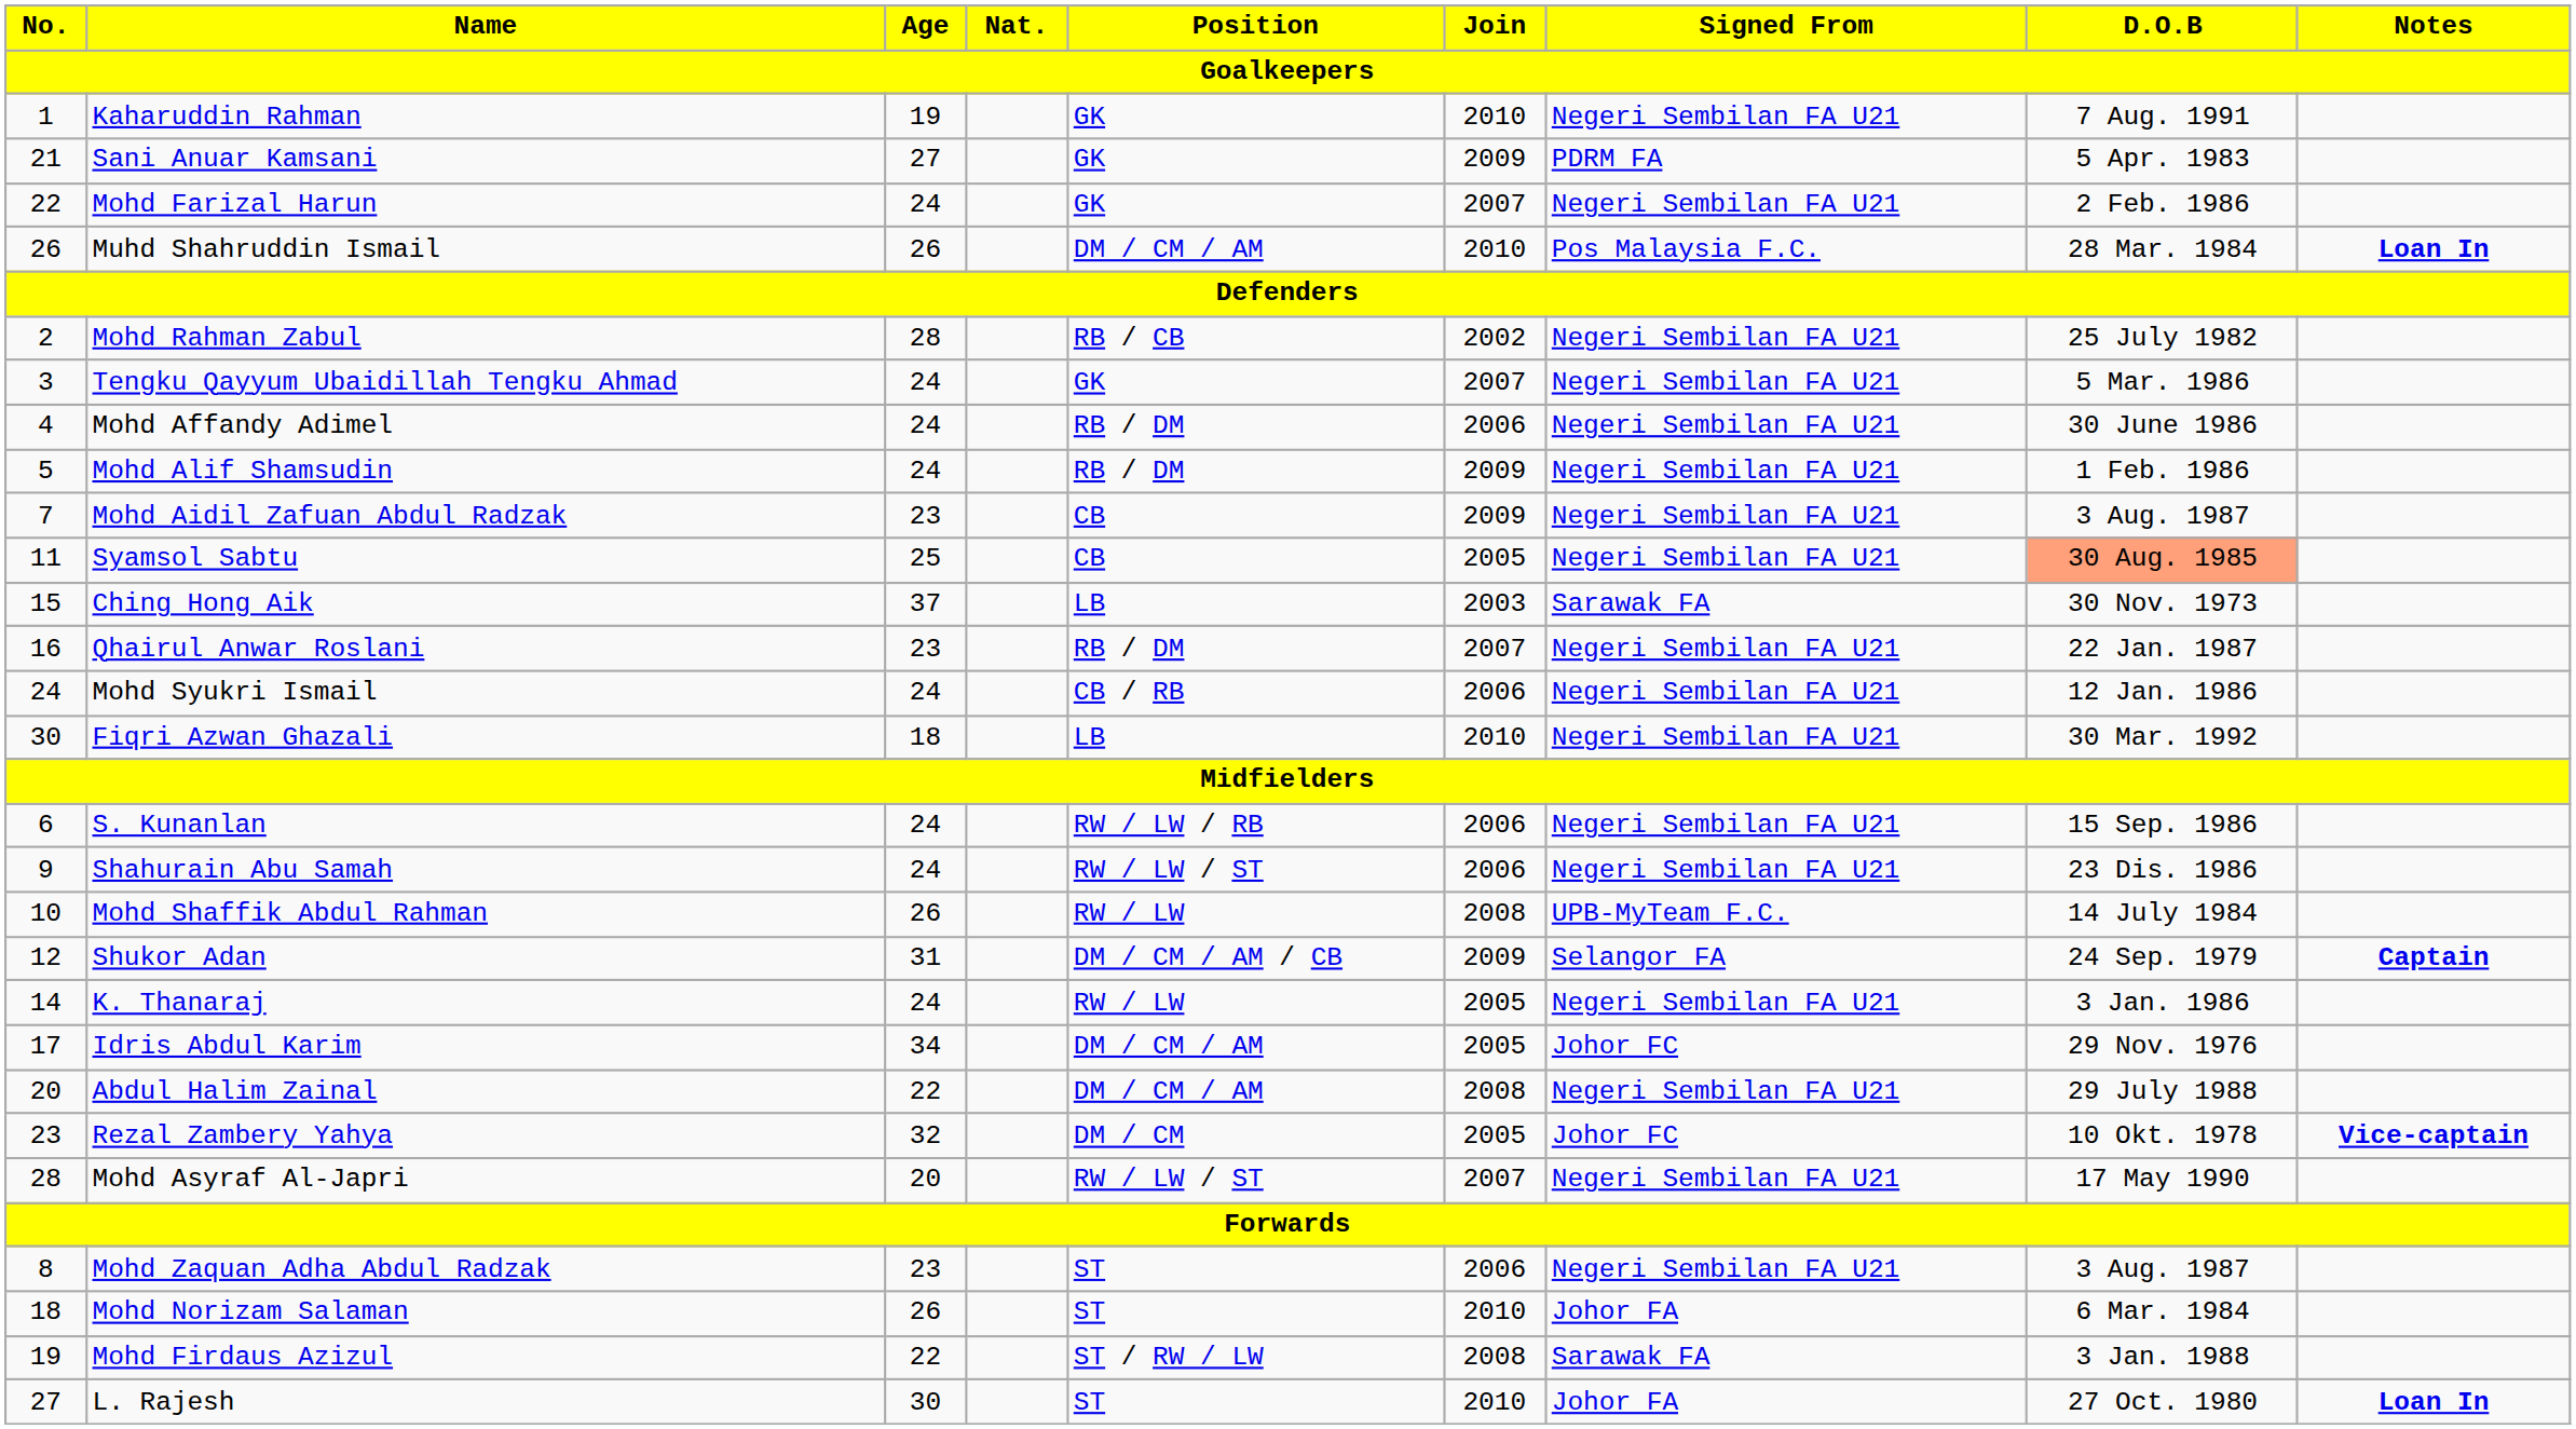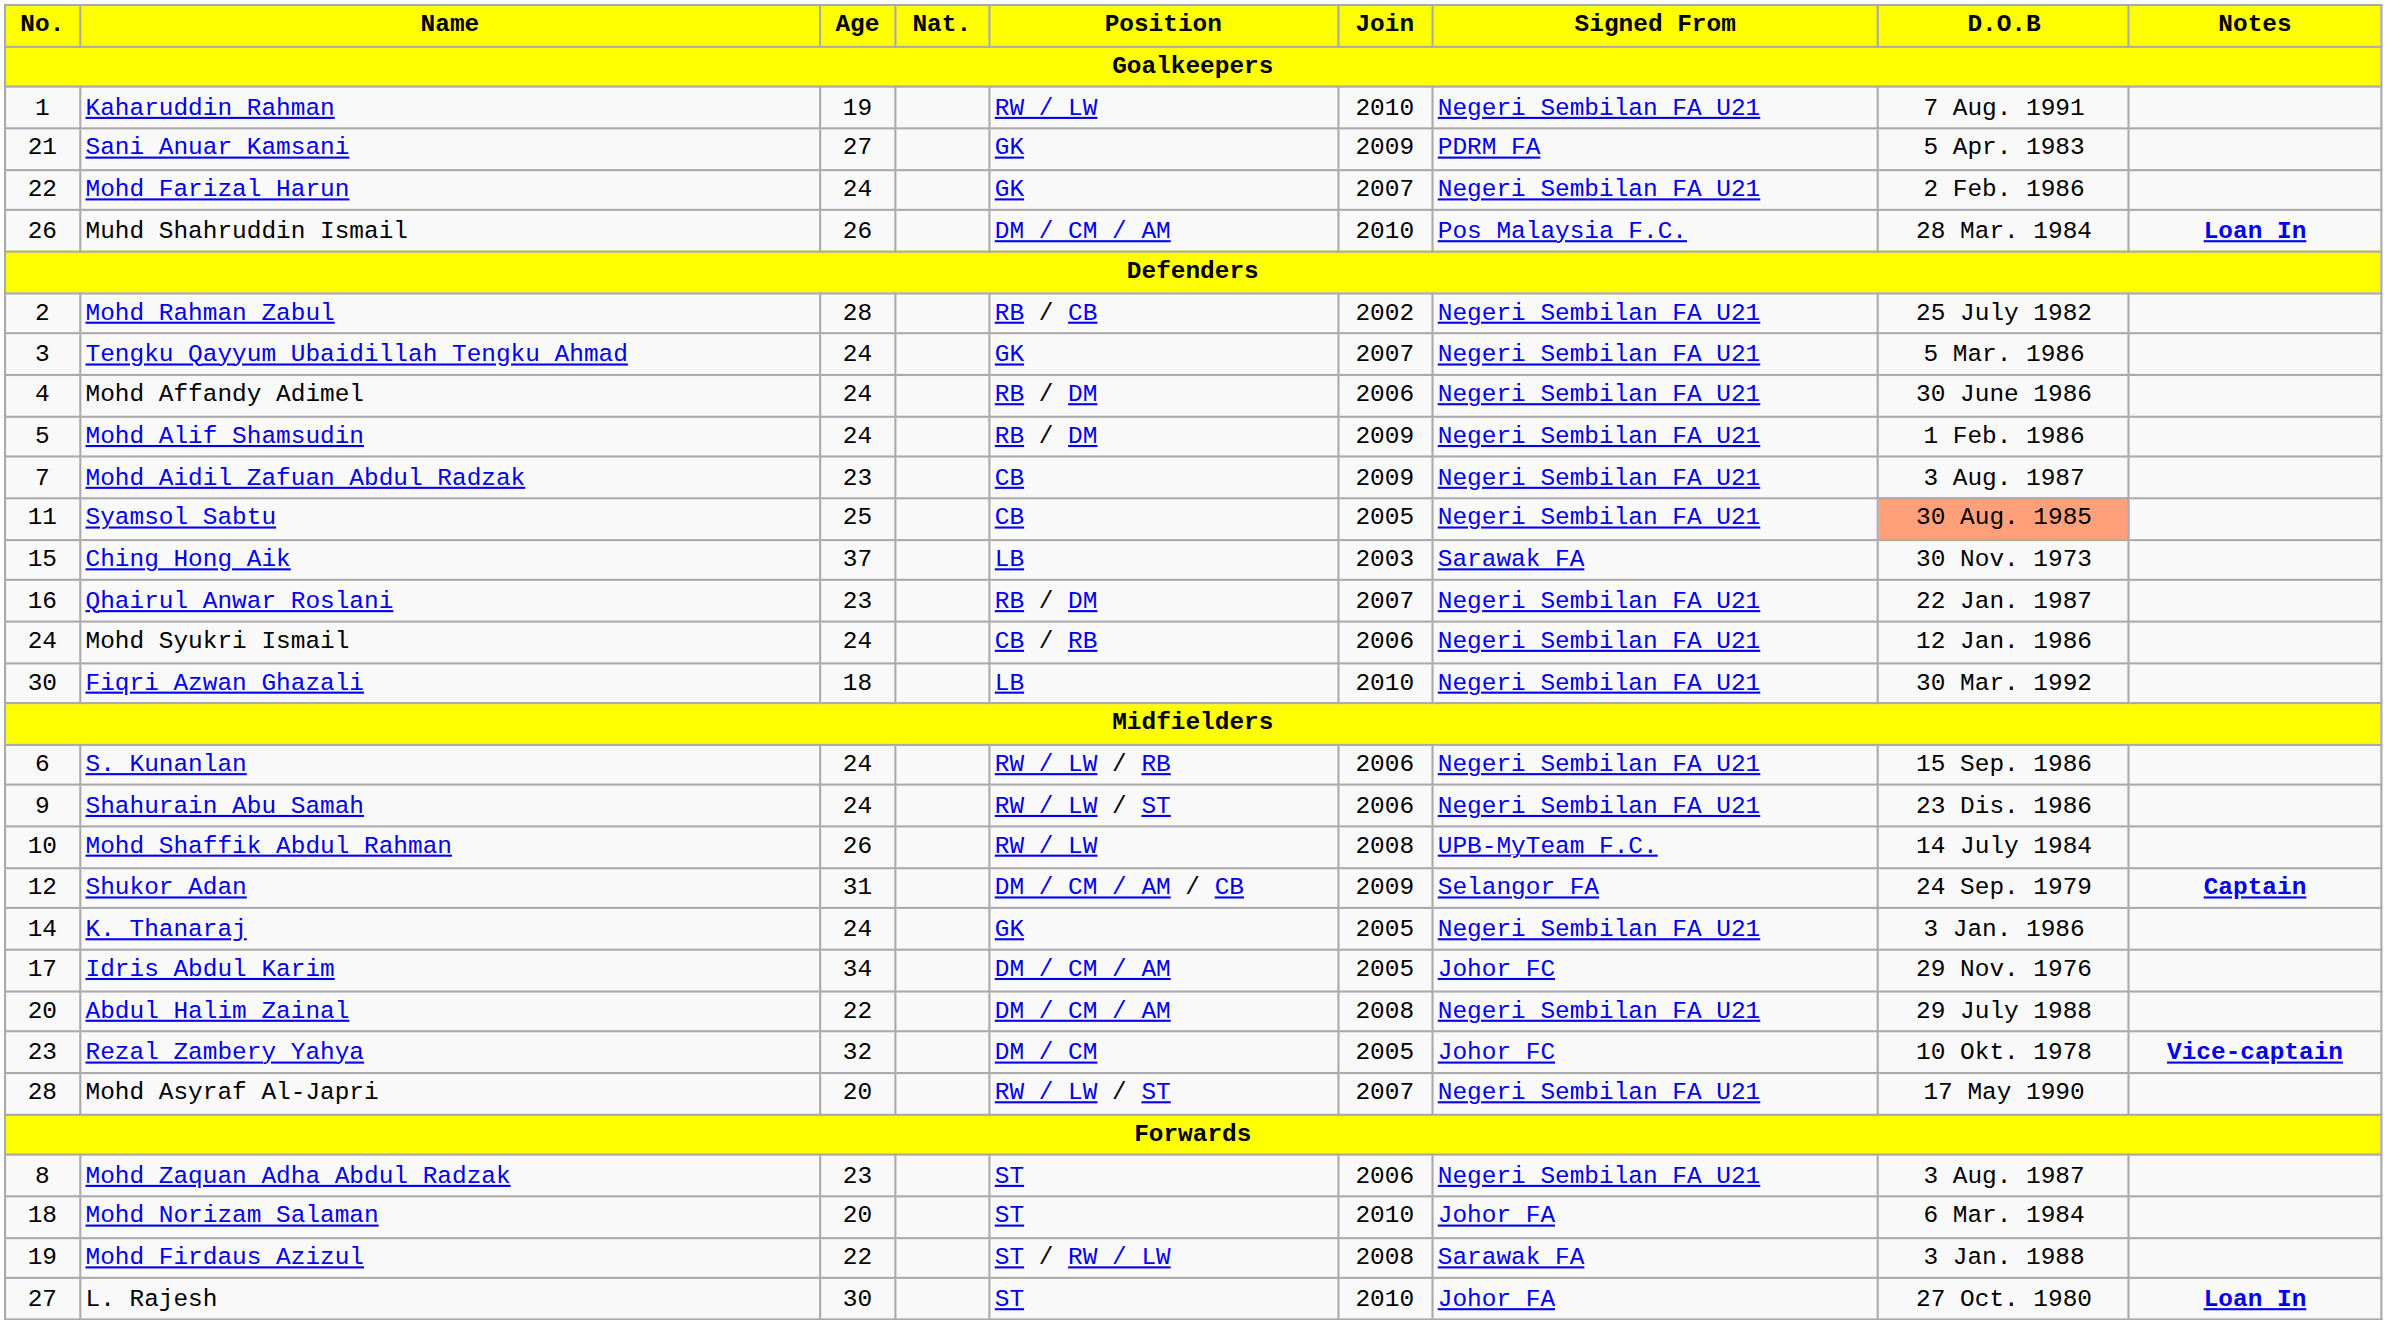 <table class="wikitable sortable"  style="text-align:center; font-size:90%; width:90%;">
 <tr>
 <th style="background:yellow; color:black;">No.</th>
 <th style="background:yellow; color:black;">Name</th>
 <th style="background:yellow; color:black;">Age</th>
 <th style="background:yellow; color:black;">Nat.</th>
 <th style="background:yellow; color:black;">Position</th>
 <th style="background:yellow; color:black;">Join</th>
 <th style="background:yellow; color:black;">Signed From</th>
 <th style="background:yellow; color:black;">D.O.B</th>
 <th style="background:yellow; color:black;">Notes</th>
 </tr>
 <tr>
 <th colspan="11"  style="background:yellow; color:black; text-align:center;">Goalkeepers</th>
 </tr>
 <tr>
 <td>1</td>
 <td align=left><a href='#'>Kaharuddin Rahman</a></td>
 <td>19</td>
 <td></td>
-<td align=left><a href='#'>GK</a></td>
+<td align=left><a href='#'>RW / LW</a></td>
 <td>2010</td>
 <td align=left> <a href='#'>Negeri Sembilan FA U21</a></td>
 <td>7 Aug. 1991</td>
 <td></td>
 </tr>
 <tr>
 <td>21</td>
 <td align=left><a href='#'>Sani Anuar Kamsani</a></td>
 <td>27</td>
 <td></td>
 <td align=left><a href='#'>GK</a></td>
 <td>2009</td>
 <td align=left><a href='#'>PDRM FA</a></td>
 <td>5 Apr. 1983</td>
 <td></td>
 </tr>
 <tr>
 <td>22</td>
 <td align=left><a href='#'>Mohd Farizal Harun</a></td>
 <td>24</td>
 <td></td>
 <td align=left><a href='#'>GK</a></td>
 <td>2007</td>
 <td align=left> <a href='#'>Negeri Sembilan FA U21</a></td>
 <td>2 Feb. 1986</td>
 <td></td>
 </tr>
 <tr>
 <td>26</td>
 <td align=left>Muhd Shahruddin Ismail</td>
 <td>26</td>
 <td></td>
 <td align=left><a href='#'>DM / CM / AM</a></td>
 <td>2010</td>
 <td align=left> <a href='#'>Pos Malaysia F.C.</a></td>
 <td>28 Mar. 1984</td>
 <td><strong><a href='#'>Loan In</a></strong></td>
 </tr>
 <tr>
 <th colspan="11"  style="background:yellow; color:black; text-align:center;">Defenders</th>
 </tr>
 <tr>
 <td>2</td>
 <td align=left><a href='#'>Mohd Rahman Zabul</a></td>
 <td>28</td>
 <td></td>
 <td align=left><a href='#'>RB</a> / <a href='#'>CB</a></td>
 <td>2002</td>
 <td align=left> <a href='#'>Negeri Sembilan FA U21</a></td>
 <td>25 July 1982</td>
 <td></td>
 </tr>
 <tr>
 <td>3</td>
 <td align=left><a href='#'>Tengku Qayyum Ubaidillah Tengku Ahmad</a></td>
 <td>24</td>
 <td></td>
 <td align=left><a href='#'>GK</a></td>
 <td>2007</td>
 <td align=left> <a href='#'>Negeri Sembilan FA U21</a></td>
 <td>5 Mar. 1986</td>
 <td></td>
 </tr>
 <tr>
 <td>4</td>
 <td align=left>Mohd Affandy Adimel</td>
 <td>24</td>
 <td></td>
 <td align=left><a href='#'>RB</a> / <a href='#'>DM</a></td>
 <td>2006</td>
 <td align=left> <a href='#'>Negeri Sembilan FA U21</a></td>
 <td>30 June 1986</td>
 <td></td>
 </tr>
 <tr>
 <td>5</td>
 <td align=left><a href='#'>Mohd Alif Shamsudin</a></td>
 <td>24</td>
 <td></td>
 <td align=left><a href='#'>RB</a> / <a href='#'>DM</a></td>
 <td>2009</td>
 <td align=left> <a href='#'>Negeri Sembilan FA U21</a></td>
 <td>1 Feb. 1986</td>
 <td></td>
 </tr>
 <tr>
 <td>7</td>
 <td align=left><a href='#'>Mohd Aidil Zafuan Abdul Radzak</a></td>
 <td>23</td>
 <td></td>
 <td align=left><a href='#'>CB</a></td>
 <td>2009</td>
 <td align=left> <a href='#'>Negeri Sembilan FA U21</a></td>
 <td>3 Aug. 1987</td>
 <td></td>
 </tr>
 <tr>
 <td>11</td>
 <td align=left><a href='#'>Syamsol Sabtu</a></td>
 <td>25</td>
 <td></td>
 <td align=left><a href='#'>CB</a></td>
 <td>2005</td>
 <td align=left> <a href='#'>Negeri Sembilan FA U21</a></td>
 <td style="background: lightsalmon;">30 Aug. 1985</td>
 <td></td>
 </tr>
 <tr>
 <td>15</td>
 <td align=left><a href='#'>Ching Hong Aik</a></td>
 <td>37</td>
 <td></td>
 <td align=left><a href='#'>LB</a></td>
 <td>2003</td>
 <td align=left> <a href='#'>Sarawak FA</a></td>
 <td>30 Nov. 1973</td>
 <td></td>
 </tr>
 <tr>
 <td>16</td>
 <td align=left><a href='#'>Qhairul Anwar Roslani</a></td>
 <td>23</td>
 <td></td>
 <td align=left><a href='#'>RB</a> / <a href='#'>DM</a></td>
 <td>2007</td>
 <td align=left> <a href='#'>Negeri Sembilan FA U21</a></td>
 <td>22 Jan. 1987</td>
 <td></td>
 </tr>
 <tr>
 <td>24</td>
 <td align=left>Mohd Syukri Ismail</td>
 <td>24</td>
 <td></td>
 <td align=left><a href='#'>CB</a> / <a href='#'>RB</a></td>
 <td>2006</td>
 <td align=left> <a href='#'>Negeri Sembilan FA U21</a></td>
 <td>12 Jan. 1986</td>
 <td></td>
 </tr>
 <tr>
 <td>30</td>
 <td align=left><a href='#'>Fiqri Azwan Ghazali</a></td>
 <td>18</td>
 <td></td>
 <td align=left><a href='#'>LB</a></td>
 <td>2010</td>
 <td align=left> <a href='#'>Negeri Sembilan FA U21</a></td>
 <td>30 Mar. 1992</td>
 <td></td>
 </tr>
 <tr>
 <th colspan="11"  style="background:yellow; color:black; text-align:center;">Midfielders</th>
 </tr>
 <tr>
 <td>6</td>
 <td align=left><a href='#'>S. Kunanlan</a></td>
 <td>24</td>
 <td></td>
 <td align=left><a href='#'>RW / LW</a> / <a href='#'>RB</a></td>
 <td>2006</td>
 <td align=left> <a href='#'>Negeri Sembilan FA U21</a></td>
 <td>15 Sep. 1986</td>
 <td></td>
 </tr>
 <tr>
 <td>9</td>
 <td align=left><a href='#'>Shahurain Abu Samah</a></td>
 <td>24</td>
 <td></td>
 <td align=left><a href='#'>RW / LW</a> / <a href='#'>ST</a></td>
 <td>2006</td>
 <td align=left> <a href='#'>Negeri Sembilan FA U21</a></td>
 <td>23 Dis. 1986</td>
 <td></td>
 </tr>
 <tr>
 <td>10</td>
 <td align=left><a href='#'>Mohd Shaffik Abdul Rahman</a></td>
 <td>26</td>
 <td></td>
 <td align=left><a href='#'>RW / LW</a></td>
 <td>2008</td>
 <td align=left> <a href='#'>UPB-MyTeam F.C.</a></td>
 <td>14 July 1984</td>
 <td></td>
 </tr>
 <tr>
 <td>12</td>
 <td align=left><a href='#'>Shukor Adan</a></td>
 <td>31</td>
 <td></td>
 <td align=left><a href='#'>DM / CM / AM</a> / <a href='#'>CB</a></td>
 <td>2009</td>
 <td align=left> <a href='#'>Selangor FA</a></td>
 <td>24 Sep. 1979</td>
 <td><strong><a href='#'>Captain</a></strong></td>
 </tr>
 <tr>
 <td>14</td>
 <td align=left><a href='#'>K. Thanaraj</a></td>
 <td>24</td>
 <td></td>
-<td align=left><a href='#'>RW / LW</a></td>
+<td align=left><a href='#'>GK</a></td>
 <td>2005</td>
 <td align=left> <a href='#'>Negeri Sembilan FA U21</a></td>
 <td>3 Jan. 1986</td>
 <td></td>
 </tr>
 <tr>
 <td>17</td>
 <td align=left><a href='#'>Idris Abdul Karim</a></td>
 <td>34</td>
 <td></td>
 <td align=left><a href='#'>DM / CM / AM</a></td>
 <td>2005</td>
 <td align=left> <a href='#'>Johor FC</a></td>
 <td>29 Nov. 1976</td>
 <td></td>
 </tr>
 <tr>
 <td>20</td>
 <td align=left><a href='#'>Abdul Halim Zainal</a></td>
 <td>22</td>
 <td></td>
 <td align=left><a href='#'>DM / CM / AM</a></td>
 <td>2008</td>
 <td align=left> <a href='#'>Negeri Sembilan FA U21</a></td>
 <td>29 July 1988</td>
 <td></td>
 </tr>
 <tr>
 <td>23</td>
 <td align=left><a href='#'>Rezal Zambery Yahya</a></td>
 <td>32</td>
 <td></td>
 <td align=left><a href='#'>DM / CM</a></td>
 <td>2005</td>
 <td align=left> <a href='#'>Johor FC</a></td>
 <td>10 Okt. 1978</td>
 <td><strong><a href='#'>Vice-captain</a></strong></td>
 </tr>
 <tr>
 <td>28</td>
 <td align=left>Mohd Asyraf Al-Japri</td>
 <td>20</td>
 <td></td>
 <td align=left><a href='#'>RW / LW</a> / <a href='#'>ST</a></td>
 <td>2007</td>
 <td align=left> <a href='#'>Negeri Sembilan FA U21</a></td>
 <td>17 May 1990</td>
 <td></td>
 </tr>
 <tr>
 <th colspan="11"  style="background:yellow; color:black; text-align:center;">Forwards</th>
 </tr>
 <tr>
 <td>8</td>
 <td align=left><a href='#'>Mohd Zaquan Adha Abdul Radzak</a></td>
 <td>23</td>
 <td></td>
 <td align=left><a href='#'>ST</a></td>
 <td>2006</td>
 <td align=left> <a href='#'>Negeri Sembilan FA U21</a></td>
 <td>3 Aug. 1987</td>
 <td></td>
 </tr>
 <tr>
 <td>18</td>
 <td align=left><a href='#'>Mohd Norizam Salaman</a></td>
-<td>26</td>
+<td>20</td>
 <td></td>
 <td align=left><a href='#'>ST</a></td>
 <td>2010</td>
 <td align=left> <a href='#'>Johor FA</a></td>
 <td>6 Mar. 1984</td>
 <td></td>
 </tr>
 <tr>
 <td>19</td>
 <td align=left><a href='#'>Mohd Firdaus Azizul</a></td>
 <td>22</td>
 <td></td>
 <td align=left><a href='#'>ST</a> / <a href='#'>RW / LW</a></td>
 <td>2008</td>
 <td align=left> <a href='#'>Sarawak FA</a></td>
 <td>3 Jan. 1988</td>
 <td></td>
 </tr>
 <tr>
 <td>27</td>
 <td align=left>L. Rajesh</td>
 <td>30</td>
 <td></td>
 <td align=left><a href='#'>ST</a></td>
 <td>2010</td>
 <td align=left> <a href='#'>Johor FA</a></td>
 <td>27 Oct. 1980</td>
 <td><strong><a href='#'>Loan In</a></strong></td>
 </tr>
 <tr>
 </tr>
 </table>
